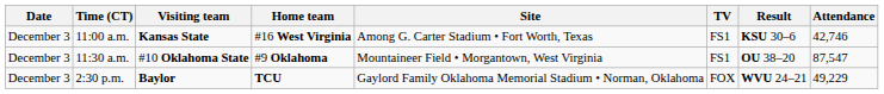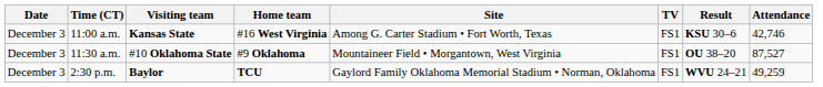 <table class="wikitable" style="font-size:95%;">
 <tr>
 <th>Date</th>
 <th>Time (CT)</th>
 <th>Visiting team</th>
 <th>Home team</th>
 <th>Site</th>
 <th>TV</th>
 <th>Result</th>
 <th>Attendance</th>
 </tr>
 <tr bgcolor=>
 <td>December 3</td>
 <td>11:00 a.m.</td>
 <td><strong>Kansas State</strong></td>
 <td>#16 <strong>West Virginia</strong></td>
 <td>Among G. Carter Stadium • Fort Worth, Texas</td>
 <td>FS1</td>
 <td><strong>KSU</strong> 30–6</td>
 <td>42,746</td>
 </tr>
 <tr bgcolor=>
 <td>December 3</td>
 <td>11:30 a.m.</td>
 <td>#10 <strong>Oklahoma State</strong></td>
 <td>#9 <strong>Oklahoma</strong></td>
 <td>Mountaineer Field • Morgantown, West Virginia</td>
 <td>FS1</td>
 <td><strong>OU</strong> 38–20</td>
-<td>87,547</td>
+<td>87,527</td>
 </tr>
 <tr bgcolor=>
 <td>December 3</td>
 <td>2:30 p.m.</td>
 <td><strong>Baylor</strong></td>
 <td><strong>TCU</strong></td>
 <td>Gaylord Family Oklahoma Memorial Stadium • Norman, Oklahoma</td>
-<td>FOX</td>
+<td>FS1</td>
 <td><strong>WVU</strong> 24–21</td>
-<td>49,229</td>
+<td>49,259</td>
 </tr>
 </table>
